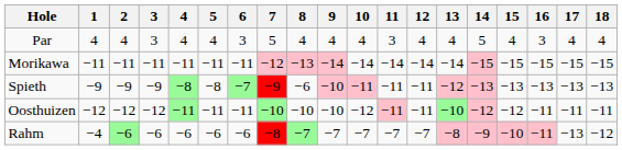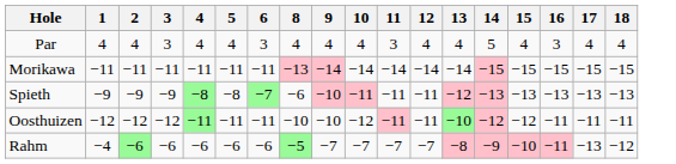 <table class="wikitable" style="text-align:center">
 <tr>
 <th>Hole</th>
 <th>1</th>
 <th>2</th>
 <th>3</th>
 <th>4</th>
 <th>5</th>
 <th>6</th>
-<th>7</th>
 <th>8</th>
 <th>9</th>
 <th>10</th>
 <th>11</th>
 <th>12</th>
 <th>13</th>
 <th>14</th>
 <th>15</th>
 <th>16</th>
 <th>17</th>
 <th>18</th>
 </tr>
 <tr>
 <td>Par</td>
 <td>4</td>
 <td>4</td>
 <td>3</td>
 <td>4</td>
 <td>4</td>
 <td>3</td>
-<td>5</td>
 <td>4</td>
 <td>4</td>
 <td>4</td>
 <td>3</td>
 <td>4</td>
 <td>4</td>
 <td>5</td>
 <td>4</td>
 <td>3</td>
 <td>4</td>
 <td>4</td>
 </tr>
 <tr>
 <td align=left> Morikawa</td>
 <td>−11</td>
 <td>−11</td>
 <td>−11</td>
 <td>−11</td>
 <td>−11</td>
 <td>−11</td>
-<td style="background: Pink;">−12</td>
 <td style="background: Pink;">−13</td>
 <td style="background: Pink;">−14</td>
 <td>−14</td>
 <td>−14</td>
 <td>−14</td>
 <td>−14</td>
 <td style="background: Pink;">−15</td>
 <td>−15</td>
 <td>−15</td>
 <td>−15</td>
 <td>−15</td>
 </tr>
 <tr>
 <td align=left> Spieth</td>
 <td>−9</td>
 <td>−9</td>
 <td>−9</td>
 <td style="background: PaleGreen;">−8</td>
 <td>−8</td>
 <td style="background: PaleGreen;">−7</td>
-<td style="background: Red;">−9</td>
 <td>−6</td>
 <td style="background: Pink;">−10</td>
 <td style="background: Pink;">−11</td>
 <td>−11</td>
 <td>−11</td>
 <td style="background: Pink;">−12</td>
 <td style="background: Pink;">−13</td>
 <td>−13</td>
 <td>−13</td>
 <td>−13</td>
 <td>−13</td>
 </tr>
 <tr>
 <td align=left> Oosthuizen</td>
 <td>−12</td>
 <td>−12</td>
 <td>−12</td>
 <td style="background: PaleGreen;">−11</td>
 <td>−11</td>
 <td>−11</td>
-<td style="background: PaleGreen;">−10</td>
 <td>−10</td>
 <td>−10</td>
 <td>−12</td>
 <td style="background: Pink;">−11</td>
 <td>−11</td>
 <td style="background: PaleGreen;">−10</td>
 <td style="background: Pink;">−12</td>
 <td>−12</td>
 <td>−11</td>
 <td>−11</td>
 <td>−11</td>
 </tr>
 <tr>
 <td align=left> Rahm</td>
 <td>−4</td>
 <td style="background: PaleGreen;">−6</td>
 <td>−6</td>
 <td>−6</td>
 <td>−6</td>
 <td>−6</td>
-<td style="background: Red;">−8</td>
-<td style="background: PaleGreen;">−7</td>
+<td style="background: PaleGreen;">−5</td>
 <td>−7</td>
 <td>−7</td>
 <td>−7</td>
 <td>−7</td>
 <td style="background: Pink;">−8</td>
 <td style="background: Pink;">−9</td>
 <td style="background: Pink;">−10</td>
 <td style="background: Pink;">−11</td>
 <td>−13</td>
 <td>−12</td>
 </tr>
 </table>
